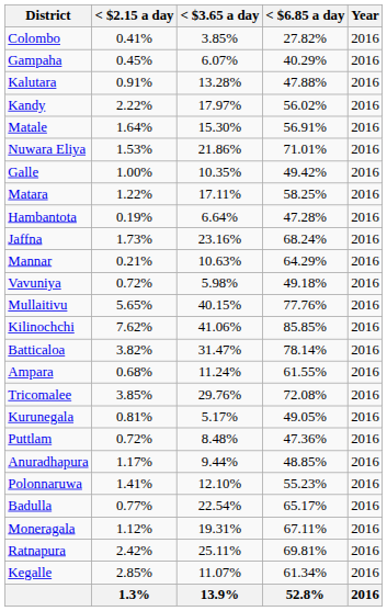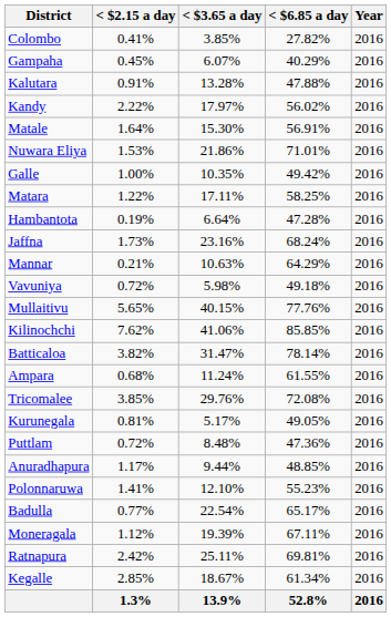 <table class="wikitable sortable static-row-numbers static-row-header-text" " style="text-align:center;">
 <tr>
 <th>District</th>
 <th>< $2.15 a day</th>
 <th>< $3.65 a day</th>
 <th>< $6.85 a day</th>
 <th>Year</th>
 </tr>
 <tr>
 <td style="text-align:left;"><a href='#'>Colombo</a></td>
 <td>0.41%</td>
 <td>3.85%</td>
 <td>27.82%</td>
 <td>2016</td>
 </tr>
 <tr>
 <td style="text-align:left;"><a href='#'>Gampaha</a></td>
 <td>0.45%</td>
 <td>6.07%</td>
 <td>40.29%</td>
 <td>2016</td>
 </tr>
 <tr>
 <td style="text-align:left;"><a href='#'>Kalutara</a></td>
 <td>0.91%</td>
 <td>13.28%</td>
 <td>47.88%</td>
 <td>2016</td>
 </tr>
 <tr>
 <td style="text-align:left;"><a href='#'>Kandy</a></td>
 <td>2.22%</td>
 <td>17.97%</td>
 <td>56.02%</td>
 <td>2016</td>
 </tr>
 <tr>
 <td style="text-align:left;"><a href='#'>Matale</a></td>
 <td>1.64%</td>
 <td>15.30%</td>
 <td>56.91%</td>
 <td>2016</td>
 </tr>
 <tr>
 <td style="text-align:left;"><a href='#'>Nuwara Eliya</a></td>
 <td>1.53%</td>
 <td>21.86%</td>
 <td>71.01%</td>
 <td>2016</td>
 </tr>
 <tr>
 <td style="text-align:left;"><a href='#'>Galle</a></td>
 <td>1.00%</td>
 <td>10.35%</td>
 <td>49.42%</td>
 <td>2016</td>
 </tr>
 <tr>
 <td style="text-align:left;"><a href='#'>Matara</a></td>
 <td>1.22%</td>
 <td>17.11%</td>
 <td>58.25%</td>
 <td>2016</td>
 </tr>
 <tr>
 <td style="text-align:left;"><a href='#'>Hambantota</a></td>
 <td>0.19%</td>
 <td>6.64%</td>
 <td>47.28%</td>
 <td>2016</td>
 </tr>
 <tr>
 <td style="text-align:left;"><a href='#'>Jaffna</a></td>
 <td>1.73%</td>
 <td>23.16%</td>
 <td>68.24%</td>
 <td>2016</td>
 </tr>
 <tr>
 <td style="text-align:left;"><a href='#'>Mannar</a></td>
 <td>0.21%</td>
 <td>10.63%</td>
 <td>64.29%</td>
 <td>2016</td>
 </tr>
 <tr>
 <td style="text-align:left;"><a href='#'>Vavuniya</a></td>
 <td>0.72%</td>
 <td>5.98%</td>
 <td>49.18%</td>
 <td>2016</td>
 </tr>
 <tr>
 <td style="text-align:left;"><a href='#'>Mullaitivu</a></td>
 <td>5.65%</td>
 <td>40.15%</td>
 <td>77.76%</td>
 <td>2016</td>
 </tr>
 <tr>
 <td style="text-align:left;"><a href='#'>Kilinochchi</a></td>
 <td>7.62%</td>
 <td>41.06%</td>
 <td>85.85%</td>
 <td>2016</td>
 </tr>
 <tr>
 <td style="text-align:left;"><a href='#'>Batticaloa</a></td>
 <td>3.82%</td>
 <td>31.47%</td>
 <td>78.14%</td>
 <td>2016</td>
 </tr>
 <tr>
 <td style="text-align:left;"><a href='#'>Ampara</a></td>
 <td>0.68%</td>
 <td>11.24%</td>
 <td>61.55%</td>
 <td>2016</td>
 </tr>
 <tr>
 <td style="text-align:left;"><a href='#'>Tricomalee</a></td>
 <td>3.85%</td>
 <td>29.76%</td>
 <td>72.08%</td>
 <td>2016</td>
 </tr>
 <tr>
 <td style="text-align:left;"><a href='#'>Kurunegala</a></td>
 <td>0.81%</td>
 <td>5.17%</td>
 <td>49.05%</td>
 <td>2016</td>
 </tr>
 <tr>
 <td style="text-align:left;"><a href='#'>Puttlam</a></td>
 <td>0.72%</td>
 <td>8.48%</td>
 <td>47.36%</td>
 <td>2016</td>
 </tr>
 <tr>
 <td style="text-align:left;"><a href='#'>Anuradhapura</a></td>
 <td>1.17%</td>
 <td>9.44%</td>
 <td>48.85%</td>
 <td>2016</td>
 </tr>
 <tr>
 <td style="text-align:left;"><a href='#'>Polonnaruwa</a></td>
 <td>1.41%</td>
 <td>12.10%</td>
 <td>55.23%</td>
 <td>2016</td>
 </tr>
 <tr>
 <td style="text-align:left;"><a href='#'>Badulla</a></td>
 <td>0.77%</td>
 <td>22.54%</td>
 <td>65.17%</td>
 <td>2016</td>
 </tr>
 <tr>
 <td style="text-align:left;"><a href='#'>Moneragala</a></td>
 <td>1.12%</td>
-<td>19.31%</td>
+<td>19.39%</td>
 <td>67.11%</td>
 <td>2016</td>
 </tr>
 <tr>
 <td style="text-align:left;"><a href='#'>Ratnapura</a></td>
 <td>2.42%</td>
 <td>25.11%</td>
 <td>69.81%</td>
 <td>2016</td>
 </tr>
 <tr>
 <td style="text-align:left;"><a href='#'>Kegalle</a></td>
 <td>2.85%</td>
-<td>11.07%</td>
+<td>18.67%</td>
 <td>61.34%</td>
 <td>2016</td>
 </tr>
 <tr class="sorttop">
 <th style="text-align:left;"></th>
 <th>1.3%</th>
 <th>13.9%</th>
 <th>52.8%</th>
 <th>2016</th>
 </tr>
 </table>
